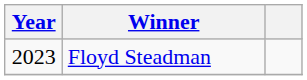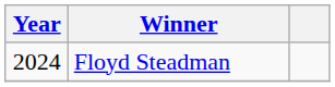 <table class="wikitable">
 <tr>
 <th width=35><a href='#'>Year</a></th>
 <th width=140><a href='#'>Winner</a></th>
 <th width=20></th>
 </tr>
 <tr>
-<td align=center>2023</td>
+<td align=center>2024</td>
 <td> <a href='#'>Floyd Steadman</a></td>
 <td></td>
 </tr>
 <tr>
 </tr>
 </table>
